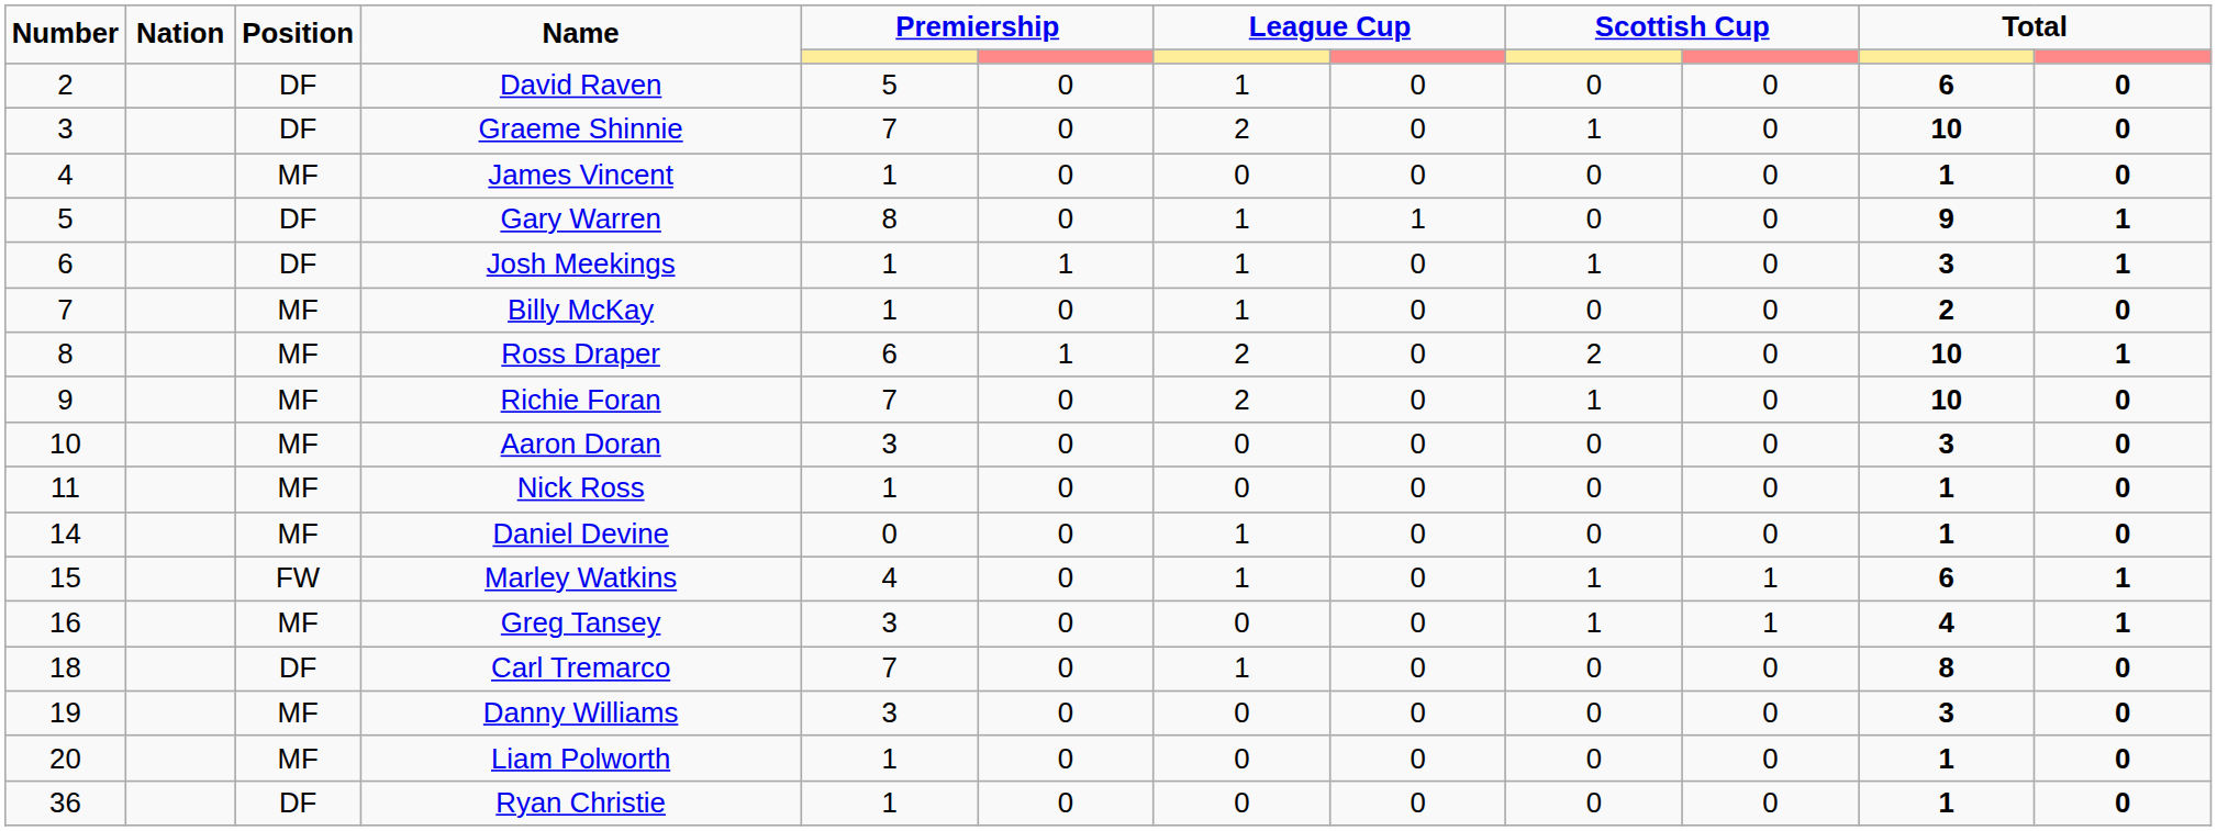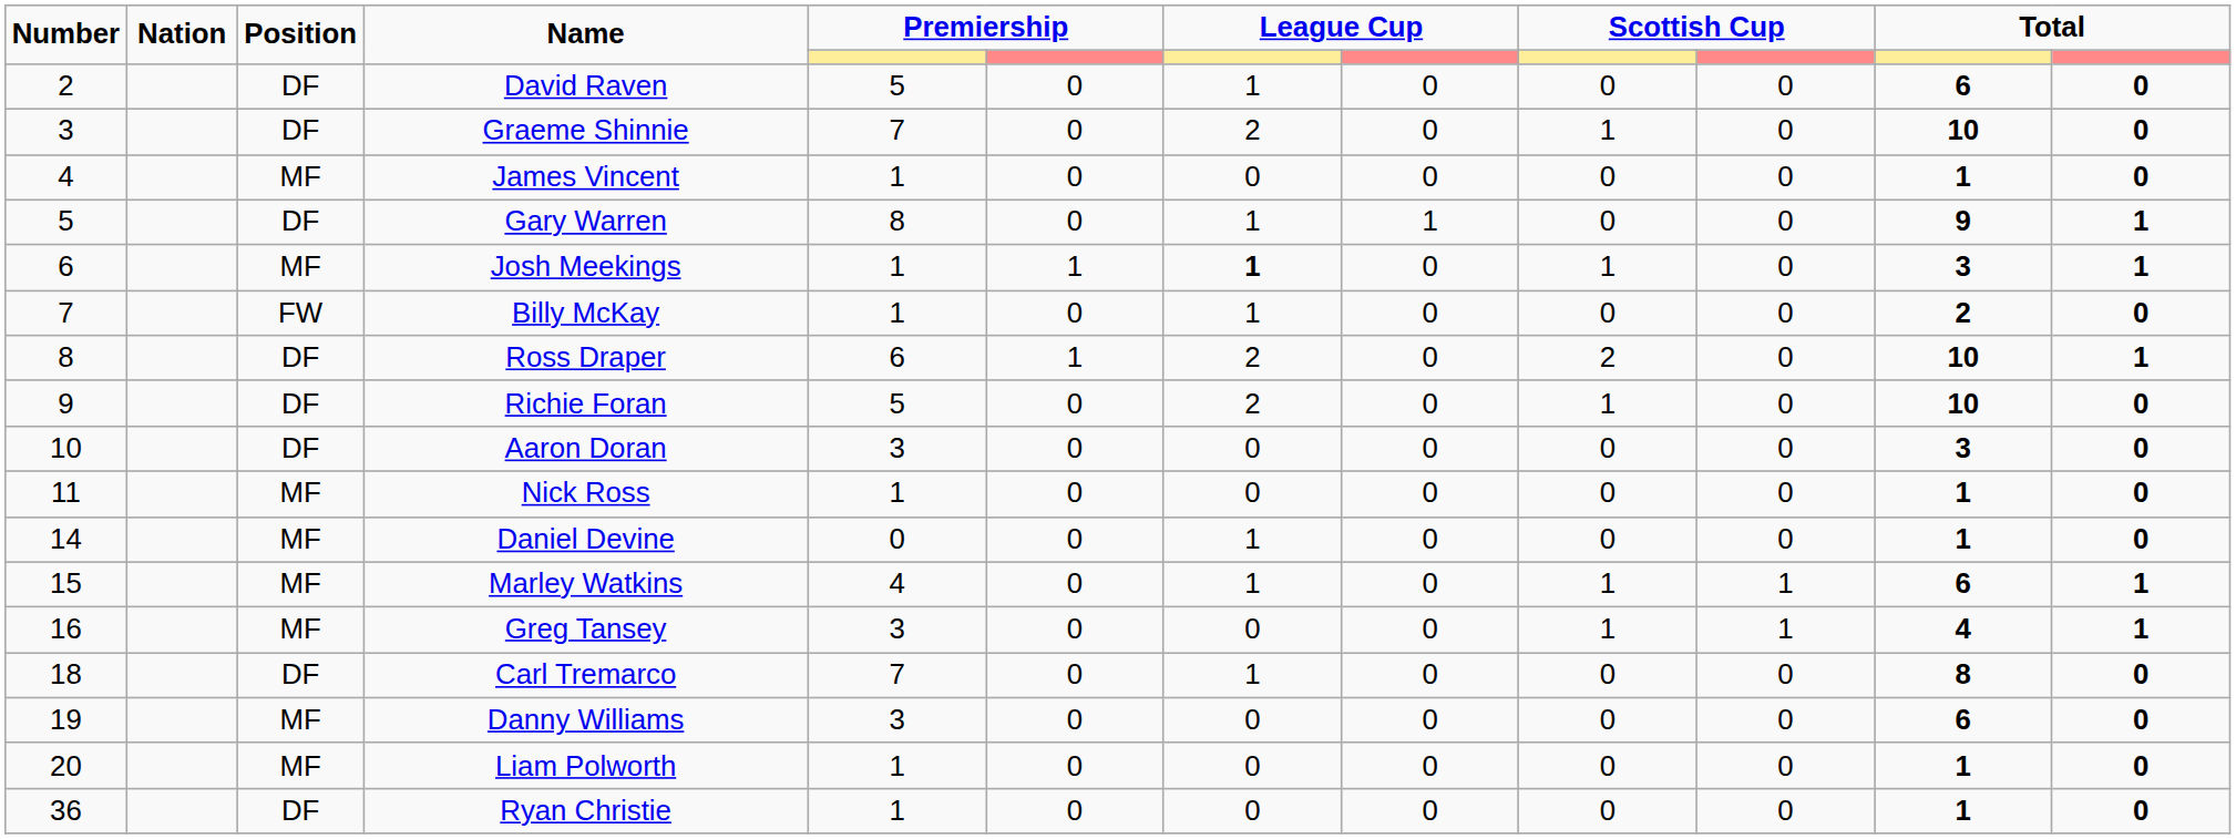 <table class="wikitable" style="text-align:center;">
 <tr style="text-align:center;">
 <td rowspan="2"  style="width:5%; "><strong>Number</strong></td>
 <td rowspan="2"  style="width:5%; "><strong>Nation</strong></td>
 <td rowspan="2"  style="width:5%; "><strong>Position</strong></td>
 <td rowspan="2"  style="width:20%; "><strong>Name</strong></td>
 <td colspan="2"><strong><a href='#'>Premiership</a></strong></td>
 <td colspan="2"><strong><a href='#'>League Cup</a></strong></td>
 <td colspan="2"><strong><a href='#'>Scottish Cup</a></strong></td>
 <td colspan="2"><strong>Total</strong></td>
 </tr>
 <tr>
 <th style="width:60px; background:#fe9;"></th>
 <th style="width:60px; background:#ff8888;"></th>
 <th style="width:60px; background:#fe9;"></th>
 <th style="width:60px; background:#ff8888;"></th>
 <th style="width:60px; background:#fe9;"></th>
 <th style="width:60px; background:#ff8888;"></th>
 <th style="width:60px; background:#fe9;"></th>
 <th style="width:60px; background:#ff8888;"></th>
 </tr>
 <tr>
 <td>2</td>
 <td></td>
 <td>DF</td>
 <td><a href='#'>David Raven</a></td>
 <td>5</td>
 <td>0</td>
 <td>1</td>
 <td>0</td>
 <td>0</td>
 <td>0</td>
 <td><strong>6</strong></td>
 <td><strong>0</strong></td>
 </tr>
 <tr>
 <td>3</td>
 <td></td>
 <td>DF</td>
 <td><a href='#'>Graeme Shinnie</a></td>
 <td>7</td>
 <td>0</td>
 <td>2</td>
 <td>0</td>
 <td>1</td>
 <td>0</td>
 <td><strong>10</strong></td>
 <td><strong>0</strong></td>
 </tr>
 <tr>
 <td>4</td>
 <td></td>
 <td>MF</td>
 <td><a href='#'>James Vincent</a></td>
 <td>1</td>
 <td>0</td>
 <td>0</td>
 <td>0</td>
 <td>0</td>
 <td>0</td>
 <td><strong>1</strong></td>
 <td><strong>0</strong></td>
 </tr>
 <tr>
 <td>5</td>
 <td></td>
 <td>DF</td>
 <td><a href='#'>Gary Warren</a></td>
 <td>8</td>
 <td>0</td>
 <td>1</td>
 <td>1</td>
 <td>0</td>
 <td>0</td>
 <td><strong>9</strong></td>
 <td><strong>1</strong></td>
 </tr>
 <tr>
 <td>6</td>
 <td></td>
-<td>DF</td>
+<td>MF</td>
 <td><a href='#'>Josh Meekings</a></td>
 <td>1</td>
 <td>1</td>
-<td>1</td>
+<td><strong>1</strong></td>
 <td>0</td>
 <td>1</td>
 <td>0</td>
 <td><strong>3</strong></td>
 <td><strong>1</strong></td>
 </tr>
 <tr>
 <td>7</td>
 <td></td>
-<td>MF</td>
+<td>FW</td>
 <td><a href='#'>Billy McKay</a></td>
 <td>1</td>
 <td>0</td>
 <td>1</td>
 <td>0</td>
 <td>0</td>
 <td>0</td>
 <td><strong>2</strong></td>
 <td><strong>0</strong></td>
 </tr>
 <tr>
 <td>8</td>
 <td></td>
-<td>MF</td>
+<td>DF</td>
 <td><a href='#'>Ross Draper</a></td>
 <td>6</td>
 <td>1</td>
 <td>2</td>
 <td>0</td>
 <td>2</td>
 <td>0</td>
 <td><strong>10</strong></td>
 <td><strong>1</strong></td>
 </tr>
 <tr>
 <td>9</td>
 <td></td>
-<td>MF</td>
+<td>DF</td>
 <td><a href='#'>Richie Foran</a></td>
-<td>7</td>
+<td>5</td>
 <td>0</td>
 <td>2</td>
 <td>0</td>
 <td>1</td>
 <td>0</td>
 <td><strong>10</strong></td>
 <td><strong>0</strong></td>
 </tr>
 <tr>
 <td>10</td>
 <td></td>
-<td>MF</td>
+<td>DF</td>
 <td><a href='#'>Aaron Doran</a></td>
 <td>3</td>
 <td>0</td>
 <td>0</td>
 <td>0</td>
 <td>0</td>
 <td>0</td>
 <td><strong>3</strong></td>
 <td><strong>0</strong></td>
 </tr>
 <tr>
 <td>11</td>
 <td></td>
 <td>MF</td>
 <td><a href='#'>Nick Ross</a></td>
 <td>1</td>
 <td>0</td>
 <td>0</td>
 <td>0</td>
 <td>0</td>
 <td>0</td>
 <td><strong>1</strong></td>
 <td><strong>0</strong></td>
 </tr>
 <tr>
 <td>14</td>
 <td></td>
 <td>MF</td>
 <td><a href='#'>Daniel Devine</a></td>
 <td>0</td>
 <td>0</td>
 <td>1</td>
 <td>0</td>
 <td>0</td>
 <td>0</td>
 <td><strong>1</strong></td>
 <td><strong>0</strong></td>
 </tr>
 <tr>
 <td>15</td>
 <td></td>
-<td>FW</td>
+<td>MF</td>
 <td><a href='#'>Marley Watkins</a></td>
 <td>4</td>
 <td>0</td>
 <td>1</td>
 <td>0</td>
 <td>1</td>
 <td>1</td>
 <td><strong>6</strong></td>
 <td><strong>1</strong></td>
 </tr>
 <tr>
 <td>16</td>
 <td></td>
 <td>MF</td>
 <td><a href='#'>Greg Tansey</a></td>
 <td>3</td>
 <td>0</td>
 <td>0</td>
 <td>0</td>
 <td>1</td>
 <td>1</td>
 <td><strong>4</strong></td>
 <td><strong>1</strong></td>
 </tr>
 <tr>
 <td>18</td>
 <td></td>
 <td>DF</td>
 <td><a href='#'>Carl Tremarco</a></td>
 <td>7</td>
 <td>0</td>
 <td>1</td>
 <td>0</td>
 <td>0</td>
 <td>0</td>
 <td><strong>8</strong></td>
 <td><strong>0</strong></td>
 </tr>
 <tr>
 <td>19</td>
 <td></td>
 <td>MF</td>
 <td><a href='#'>Danny Williams</a></td>
 <td>3</td>
 <td>0</td>
 <td>0</td>
 <td>0</td>
 <td>0</td>
 <td>0</td>
-<td><strong>3</strong></td>
+<td><strong>6</strong></td>
 <td><strong>0</strong></td>
 </tr>
 <tr>
 <td>20</td>
 <td></td>
 <td>MF</td>
 <td><a href='#'>Liam Polworth</a></td>
 <td>1</td>
 <td>0</td>
 <td>0</td>
 <td>0</td>
 <td>0</td>
 <td>0</td>
 <td><strong>1</strong></td>
 <td><strong>0</strong></td>
 </tr>
 <tr>
 <td>36</td>
 <td></td>
 <td>DF</td>
 <td><a href='#'>Ryan Christie</a></td>
 <td>1</td>
 <td>0</td>
 <td>0</td>
 <td>0</td>
 <td>0</td>
 <td>0</td>
 <td><strong>1</strong></td>
 <td><strong>0</strong><br></td>
 </tr>
 </table>
